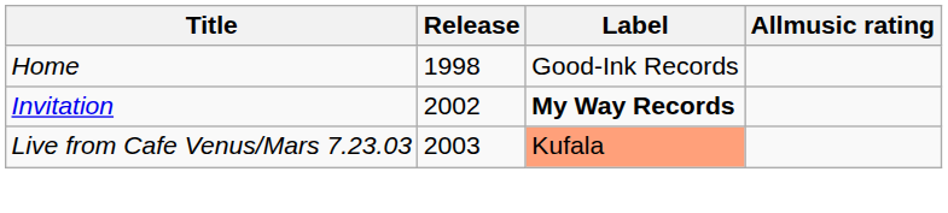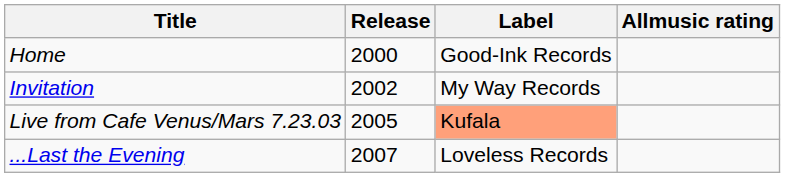 <table class="wikitable">
 <tr>
 <th>Title</th>
 <th>Release</th>
 <th>Label</th>
 <th>Allmusic rating</th>
 </tr>
 <tr>
 <td><em>Home</em></td>
-<td>1998</td>
+<td>2000</td>
 <td>Good-Ink Records</td>
 <td></td>
 </tr>
 <tr>
 <td><em><a href='#'>Invitation</a></em></td>
 <td>2002</td>
-<td><strong>My Way Records</strong></td>
+<td>My Way Records</td>
 <td></td>
 </tr>
 <tr>
 <td><em>Live from Cafe Venus/Mars 7.23.03</em></td>
-<td>2003</td>
+<td>2005</td>
 <td style="background: lightsalmon;">Kufala</td>
 <td></td>
 </tr>
+<tr>
+<td><em><a href='#'>...Last the Evening</a></em></td>
+<td>2007</td>
+<td>Loveless Records</td>
+<td></td>
+</tr>
 </table>
